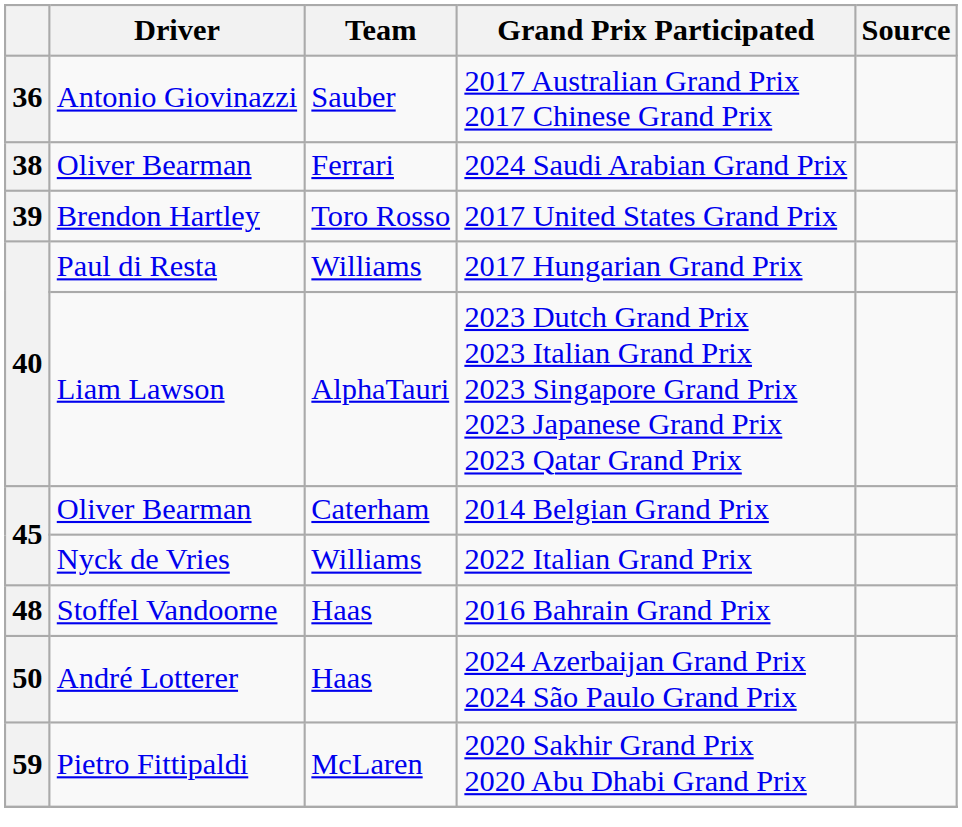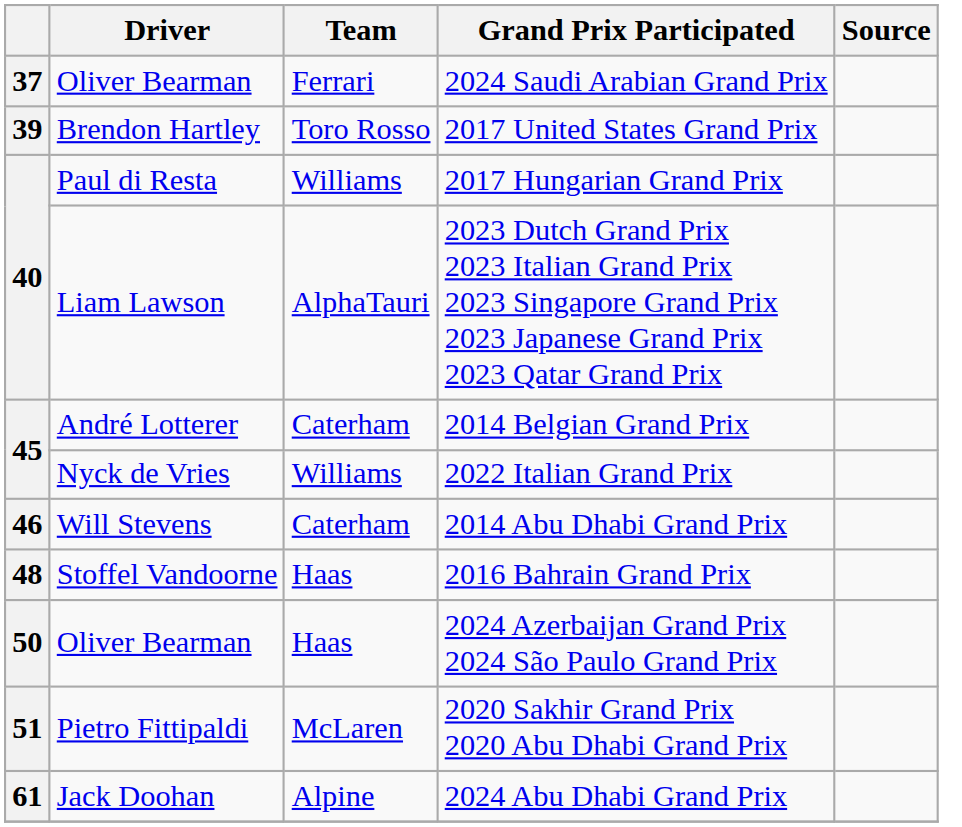 <table class="wikitable" style="font-size: 90%">
 <tr>
 <th></th>
 <th scope=col>Driver</th>
 <th scope=col>Team</th>
 <th scope=col>Grand Prix Participated</th>
 <th scope=col>Source</th>
 </tr>
 <tr>
-<th>36</th>
-<td> <a href='#'>Antonio Giovinazzi</a></td>
-<td data-sort-value="Sau"> <a href='#'>Sauber</a></td>
-<td><a href='#'>2017 Australian Grand Prix</a><br><a href='#'>2017 Chinese Grand Prix</a></td>
-<td align="center"></td>
-</tr>
-<tr>
-<th>38</th>
+<th>37</th>
 <td> <a href='#'>Oliver Bearman</a></td>
 <td data-sort-value="Fer"> <a href='#'>Ferrari</a></td>
 <td><a href='#'>2024 Saudi Arabian Grand Prix</a></td>
 <td align="center"></td>
 </tr>
 <tr>
 <th>39</th>
 <td> <a href='#'>Brendon Hartley</a></td>
 <td data-sort-value="RB"> <a href='#'>Toro Rosso</a></td>
 <td><a href='#'>2017 United States Grand Prix</a></td>
 <td align="center"></td>
 </tr>
 <tr>
 <th rowspan="2">40</th>
 <td> <a href='#'>Paul di Resta</a></td>
 <td data-sort-value="Wil"> <a href='#'>Williams</a></td>
 <td><a href='#'>2017 Hungarian Grand Prix</a></td>
 <td align="center"></td>
 </tr>
 <tr>
 <td> <a href='#'>Liam Lawson</a></td>
 <td> <a href='#'>AlphaTauri</a></td>
 <td><a href='#'>2023 Dutch Grand Prix</a><br><a href='#'>2023 Italian Grand Prix</a><br><a href='#'>2023 Singapore Grand Prix</a><br><a href='#'>2023 Japanese Grand Prix</a><br><a href='#'>2023 Qatar Grand Prix</a></td>
 <td align="center"></td>
 </tr>
 <tr>
 <th rowspan="2">45</th>
-<td> <a href='#'>Oliver Bearman</a></td>
+<td> <a href='#'>André Lotterer</a></td>
 <td data-sort-value= "Cat"> <a href='#'>Caterham</a></td>
 <td><a href='#'>2014 Belgian Grand Prix</a></td>
 <td align="center"></td>
 </tr>
 <tr>
 <td> <a href='#'>Nyck de Vries</a></td>
 <td data-sort-value= "Wil"> <a href='#'>Williams</a></td>
 <td><a href='#'>2022 Italian Grand Prix</a></td>
 <td align="center"></td>
 </tr>
 <tr>
+<th>46</th>
+<td> <a href='#'>Will Stevens</a></td>
+<td data-sort-value= "Cat"> <a href='#'>Caterham</a></td>
+<td><a href='#'>2014 Abu Dhabi Grand Prix</a></td>
+<td align="center"></td>
+</tr>
+<tr>
 <th>48</th>
 <td> <a href='#'>Stoffel Vandoorne</a></td>
 <td data-sort-value="Haa"> <a href='#'>Haas</a></td>
 <td><a href='#'>2016 Bahrain Grand Prix</a></td>
 <td align="center"></td>
 </tr>
 <tr>
 <th>50</th>
-<td> <a href='#'>André Lotterer</a></td>
+<td> <a href='#'>Oliver Bearman</a></td>
 <td data-sort-value="Haa"> <a href='#'>Haas</a></td>
 <td><a href='#'>2024 Azerbaijan Grand Prix</a><br><a href='#'>2024 São Paulo Grand Prix</a></td>
 <td align="center"></td>
 </tr>
 <tr>
-<th>59</th>
+<th>51</th>
 <td> <a href='#'>Pietro Fittipaldi</a></td>
 <td data-sort-value="McL"> <a href='#'>McLaren</a></td>
 <td><a href='#'>2020 Sakhir Grand Prix</a><br><a href='#'>2020 Abu Dhabi Grand Prix</a></td>
 <td align="center"></td>
 </tr>
 <tr>
+<th>61</th>
+<td> <a href='#'>Jack Doohan</a></td>
+<td data-sort-value="Alp"> <a href='#'>Alpine</a></td>
+<td><a href='#'>2024 Abu Dhabi Grand Prix</a></td>
+<td align="center"></td>
+</tr>
+<tr>
 </tr>
 </table>
